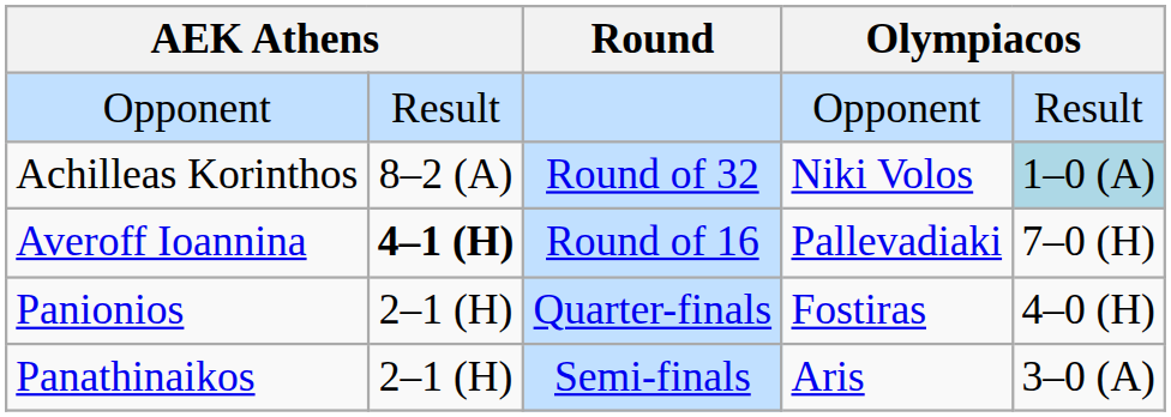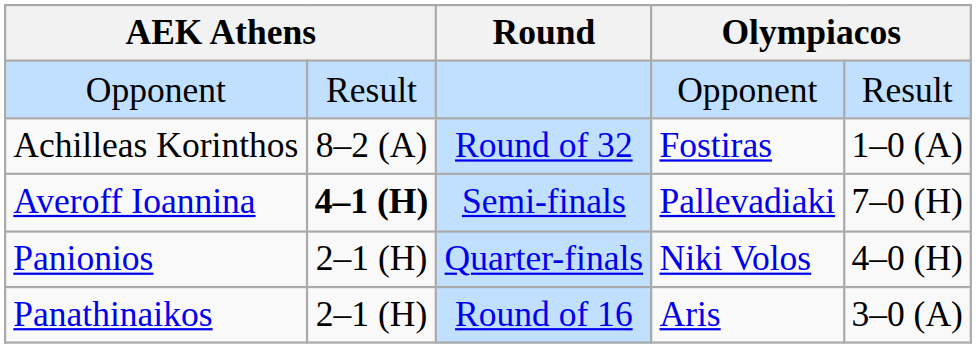 <table class="wikitable" style="text-align:center">
 <tr>
 <th colspan="2">AEK Athens</th>
 <th>Round</th>
 <th colspan="2">Olympiacos</th>
 </tr>
 <tr style="background:#C1E0FF">
 <td>Opponent</td>
 <td>Result</td>
 <td></td>
 <td>Opponent</td>
 <td>Result</td>
 </tr>
 <tr>
 <td style="text-align:left">Achilleas Korinthos</td>
 <td>8–2 (A)</td>
 <td style="background:#C1E0FF"><a href='#'>Round of 32</a></td>
-<td style="text-align:left"><a href='#'>Niki Volos</a></td>
-<td style="background: lightblue;">1–0 (A)</td>
+<td style="text-align:left"><a href='#'>Fostiras</a></td>
+<td>1–0 (A)</td>
 </tr>
 <tr>
 <td style="text-align:left"><a href='#'>Averoff Ioannina</a></td>
 <td><strong>4–1 (H)</strong></td>
-<td style="background:#C1E0FF"><a href='#'>Round of 16</a></td>
+<td style="background:#C1E0FF"><a href='#'>Semi-finals</a></td>
 <td style="text-align:left"><a href='#'>Pallevadiaki</a></td>
 <td>7–0 (H)</td>
 </tr>
 <tr>
 <td style="text-align:left"><a href='#'>Panionios</a></td>
 <td>2–1 (H)</td>
 <td style="background:#C1E0FF"><a href='#'>Quarter-finals</a></td>
-<td style="text-align:left"><a href='#'>Fostiras</a></td>
+<td style="text-align:left"><a href='#'>Niki Volos</a></td>
 <td>4–0 (H)</td>
 </tr>
 <tr>
 <td style="text-align:left"><a href='#'>Panathinaikos</a></td>
 <td>2–1 (H)</td>
-<td style="background:#C1E0FF"><a href='#'>Semi-finals</a></td>
+<td style="background:#C1E0FF"><a href='#'>Round of 16</a></td>
 <td style="text-align:left"><a href='#'>Aris</a></td>
 <td>3–0 (A)</td>
 </tr>
 </table>
